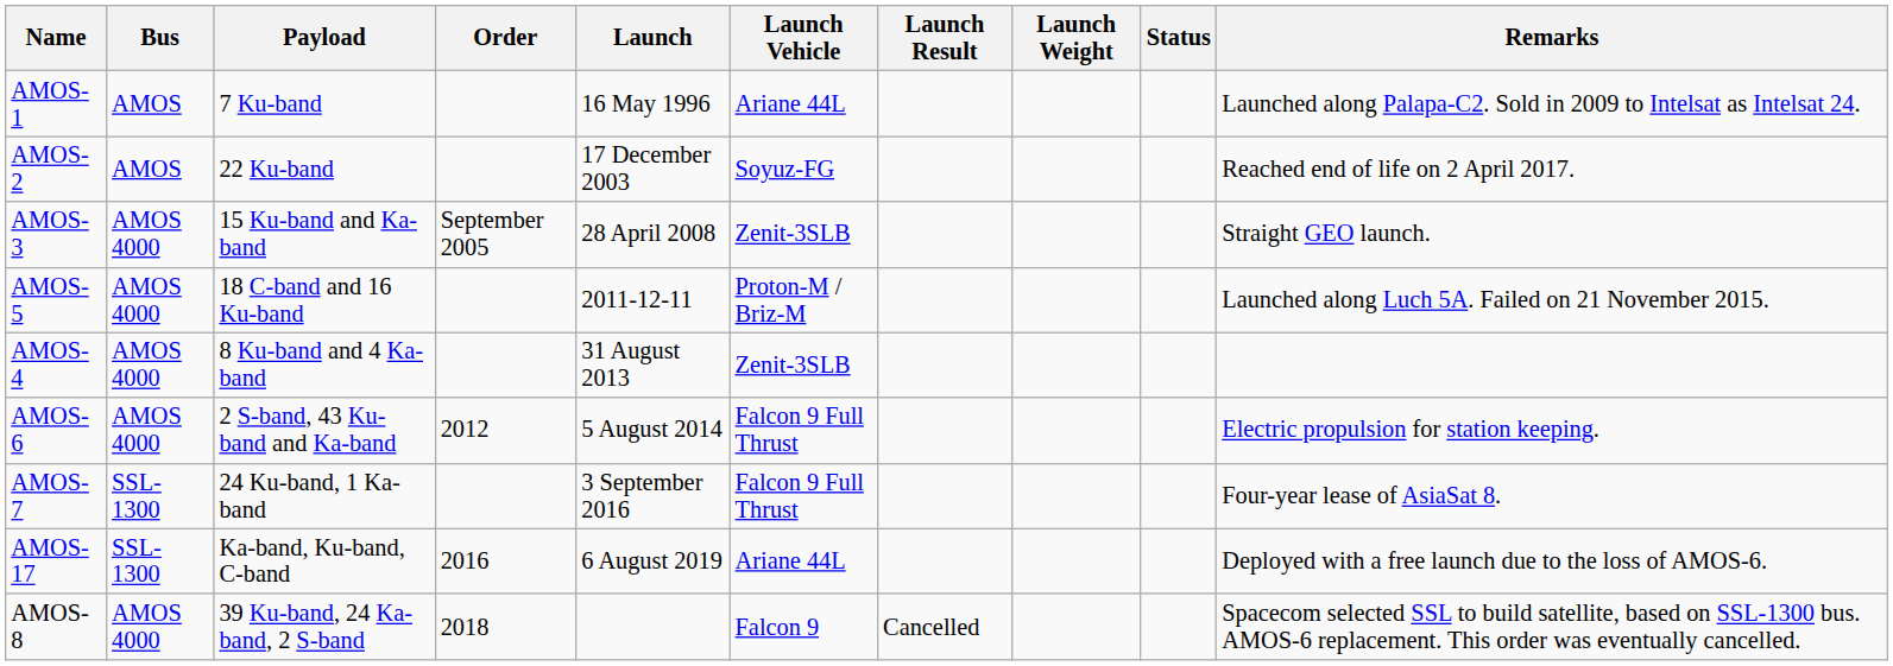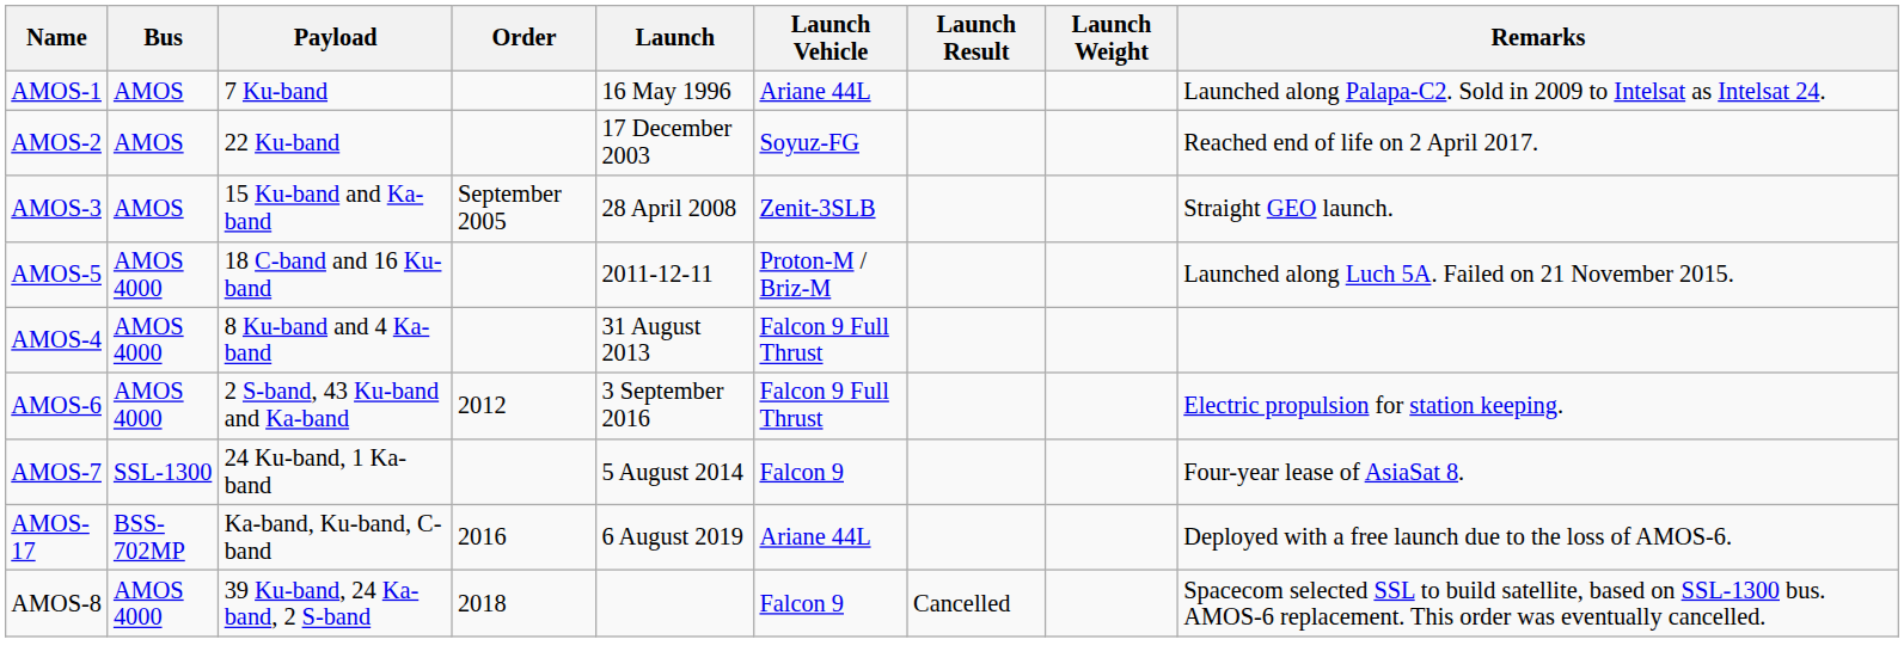 <table class="wikitable sortable mw-collapsible">
 <tr>
 <th>Name</th>
 <th>Bus</th>
 <th>Payload</th>
 <th>Order</th>
 <th>Launch</th>
 <th>Launch Vehicle</th>
 <th>Launch Result</th>
 <th>Launch Weight</th>
-<th>Status</th>
 <th>Remarks</th>
 </tr>
 <tr>
 <td><a href='#'>AMOS-1</a></td>
 <td><a href='#'>AMOS</a></td>
 <td>7 <a href='#'>Ku-band</a></td>
 <td></td>
 <td>16 May 1996</td>
 <td><a href='#'>Ariane 44L</a></td>
-<td></td>
 <td></td>
 <td></td>
 <td>Launched along <a href='#'>Palapa-C2</a>. Sold in 2009 to <a href='#'>Intelsat</a> as <a href='#'>Intelsat 24</a>.</td>
 </tr>
 <tr>
 <td><a href='#'>AMOS-2</a></td>
 <td><a href='#'>AMOS</a></td>
 <td>22 <a href='#'>Ku-band</a></td>
 <td></td>
 <td>17 December 2003</td>
 <td><a href='#'>Soyuz-FG</a></td>
 <td></td>
 <td></td>
-<td></td>
 <td> Reached end of life on 2 April 2017.</td>
 </tr>
 <tr>
 <td><a href='#'>AMOS-3</a></td>
-<td><a href='#'>AMOS 4000</a></td>
+<td><a href='#'>AMOS</a></td>
 <td>15 <a href='#'>Ku-band</a> and <a href='#'>Ka-band</a></td>
 <td>September 2005</td>
 <td>28 April 2008</td>
 <td><a href='#'>Zenit-3SLB</a></td>
-<td></td>
 <td></td>
 <td></td>
 <td>Straight <a href='#'>GEO</a> launch.</td>
 </tr>
 <tr>
 <td><a href='#'>AMOS-5</a></td>
 <td><a href='#'>AMOS 4000</a></td>
 <td>18 <a href='#'>C-band</a> and 16 <a href='#'>Ku-band</a></td>
 <td></td>
 <td>2011-12-11</td>
 <td><a href='#'>Proton-M</a> / <a href='#'>Briz-M</a></td>
 <td></td>
 <td></td>
-<td></td>
 <td>Launched along <a href='#'>Luch 5A</a>. Failed on 21 November 2015.</td>
 </tr>
 <tr>
 <td><a href='#'>AMOS-4</a></td>
 <td><a href='#'>AMOS 4000</a></td>
 <td>8 <a href='#'>Ku-band</a> and 4 <a href='#'>Ka-band</a></td>
 <td></td>
 <td>31 August 2013</td>
-<td><a href='#'>Zenit-3SLB</a></td>
-<td></td>
+<td><a href='#'>Falcon 9 Full Thrust</a></td>
 <td></td>
 <td></td>
 <td></td>
 </tr>
 <tr>
 <td><a href='#'>AMOS-6</a></td>
 <td><a href='#'>AMOS 4000</a></td>
 <td>2 <a href='#'>S-band</a>, 43 <a href='#'>Ku-band</a> and <a href='#'>Ka-band</a></td>
 <td>2012</td>
-<td>5 August 2014</td>
+<td>3 September 2016</td>
 <td><a href='#'>Falcon 9 Full Thrust</a></td>
-<td></td>
 <td></td>
 <td></td>
 <td><a href='#'>Electric propulsion</a> for <a href='#'>station keeping</a>.</td>
 </tr>
 <tr>
 <td><a href='#'>AMOS-7</a></td>
 <td><a href='#'>SSL-1300</a></td>
 <td>24 Ku-band, 1 Ka-band</td>
 <td></td>
-<td>3 September 2016</td>
-<td><a href='#'>Falcon 9 Full Thrust</a></td>
-<td></td>
+<td>5 August 2014</td>
+<td><a href='#'>Falcon 9</a></td>
 <td></td>
 <td></td>
 <td>Four-year lease of <a href='#'>AsiaSat 8</a>.</td>
 </tr>
 <tr>
 <td><a href='#'>AMOS-17</a></td>
-<td><a href='#'>SSL-1300</a></td>
+<td><a href='#'>BSS-702MP</a></td>
 <td>Ka-band, Ku-band, C-band</td>
 <td>2016</td>
 <td>6 August 2019</td>
 <td><a href='#'>Ariane 44L</a></td>
-<td></td>
 <td></td>
 <td></td>
 <td>Deployed with a free launch due to the loss of AMOS-6.</td>
 </tr>
 <tr>
 <td>AMOS-8</td>
 <td><a href='#'>AMOS 4000</a></td>
 <td>39 <a href='#'>Ku-band</a>, 24 <a href='#'>Ka-band</a>, 2 <a href='#'>S-band</a></td>
 <td>2018</td>
 <td></td>
 <td><a href='#'>Falcon 9</a></td>
 <td>Cancelled</td>
 <td></td>
-<td></td>
 <td>Spacecom selected <a href='#'>SSL</a> to build satellite, based on <a href='#'>SSL-1300</a> bus. AMOS-6 replacement. This order was eventually cancelled.</td>
 </tr>
 </table>
